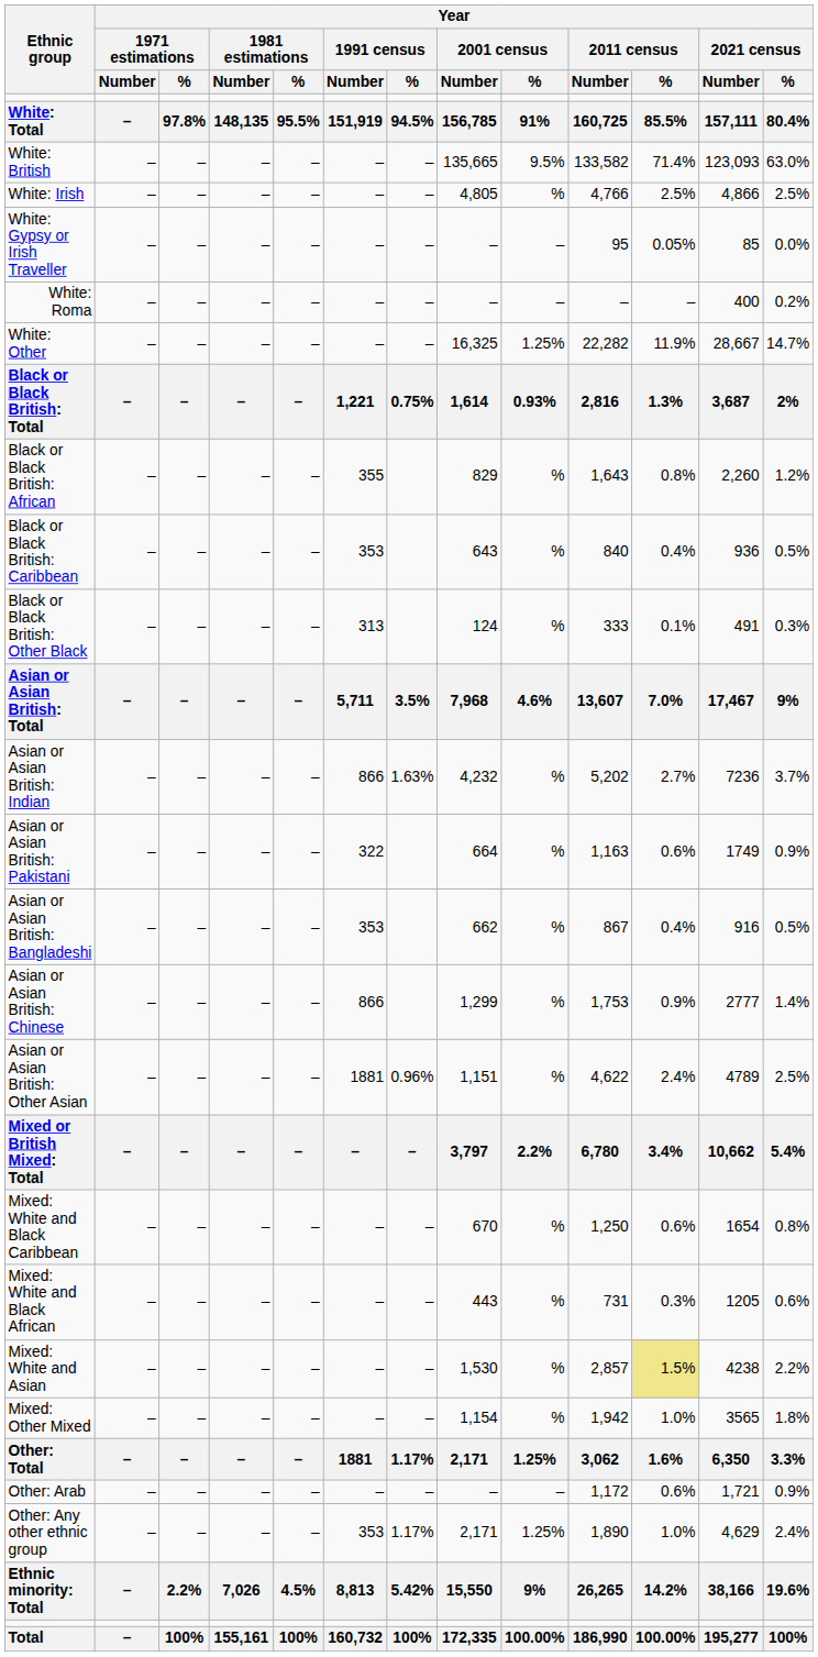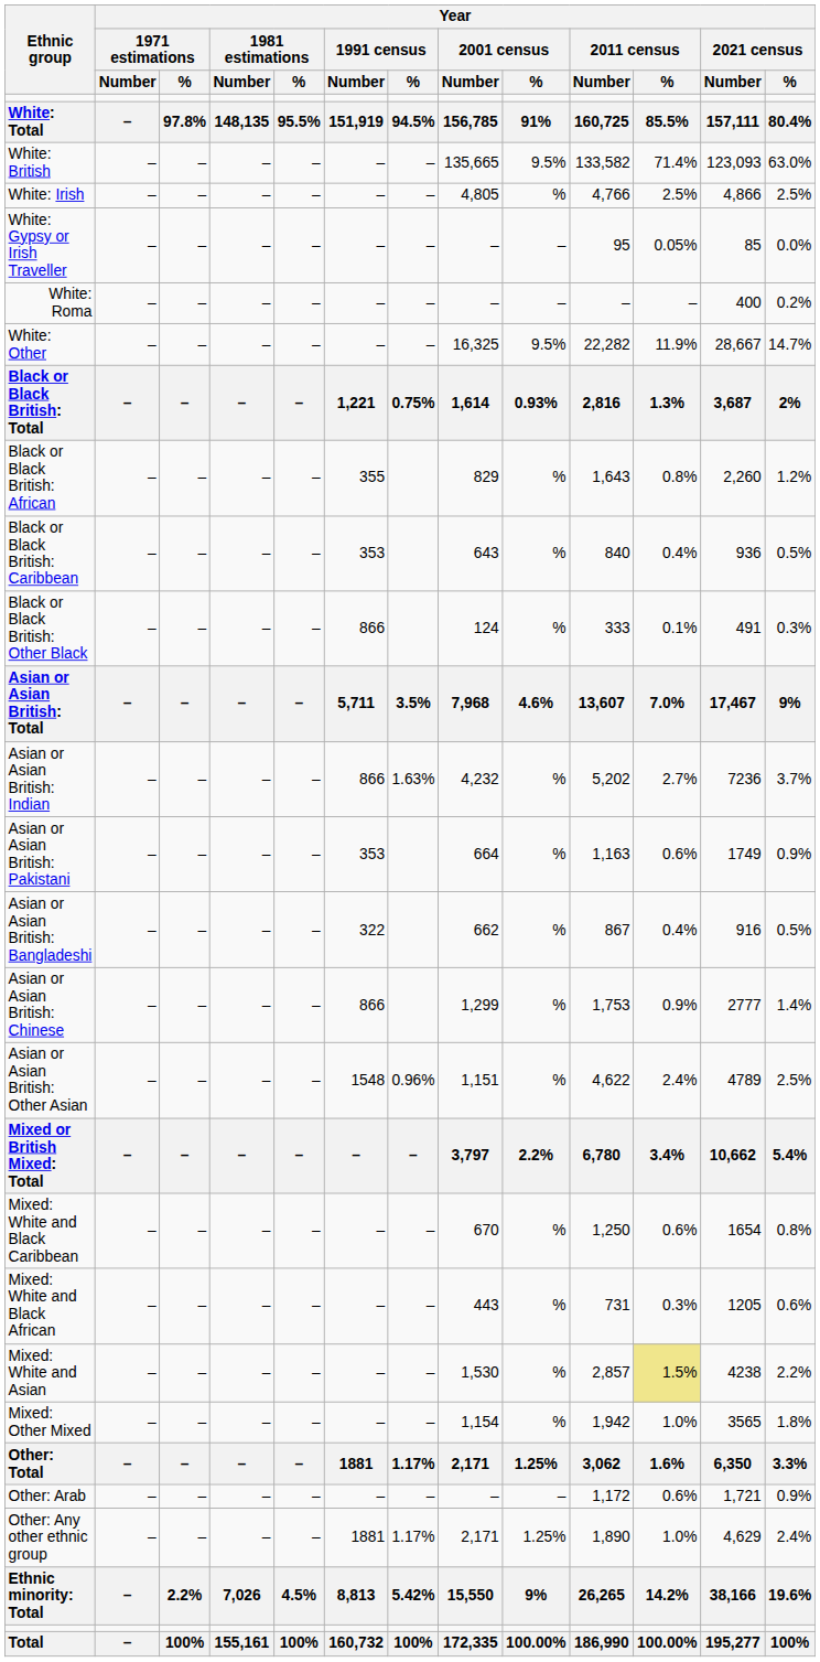 <table class="wikitable sortable" style="text-align:right">
 <tr>
 <th rowspan="3">Ethnic group</th>
 <th colspan="12">Year</th>
 </tr>
 <tr>
 <th colspan="2">1971 estimations</th>
 <th colspan="2">1981 estimations</th>
 <th colspan="2">1991 census</th>
 <th colspan="2">2001 census</th>
 <th colspan="2">2011 census</th>
 <th colspan="2">2021 census</th>
 </tr>
 <tr>
 <th>Number</th>
 <th>%</th>
 <th>Number</th>
 <th>%</th>
 <th>Number</th>
 <th>%</th>
 <th>Number</th>
 <th>%</th>
 <th>Number</th>
 <th>%</th>
 <th>Number</th>
 <th>%</th>
 </tr>
 <tr>
 <td></td>
 <td></td>
 <td></td>
 <td></td>
 <td></td>
 <td></td>
 <td></td>
 <td></td>
 <td></td>
 <td></td>
 <td></td>
 <td></td>
 <td></td>
 </tr>
 <tr>
 <th style="text-align:left"><a href='#'>White</a>: Total</th>
 <th>–</th>
 <th>97.8%</th>
 <th>148,135</th>
 <th>95.5%</th>
 <th>151,919</th>
 <th>94.5%</th>
 <th>156,785</th>
 <th>91%</th>
 <th>160,725</th>
 <th>85.5%</th>
 <th>157,111</th>
 <th>80.4%</th>
 </tr>
 <tr>
 <td style="text-align:left">White: <a href='#'>British</a></td>
 <td>–</td>
 <td>–</td>
 <td>–</td>
 <td>–</td>
 <td>–</td>
 <td>–</td>
 <td>135,665</td>
 <td>9.5%</td>
 <td>133,582</td>
 <td>71.4%</td>
 <td>123,093</td>
 <td>63.0%</td>
 </tr>
 <tr>
 <td style="text-align:left">White: <a href='#'>Irish</a></td>
 <td>–</td>
 <td>–</td>
 <td>–</td>
 <td>–</td>
 <td>–</td>
 <td>–</td>
 <td>4,805</td>
 <td>%</td>
 <td>4,766</td>
 <td>2.5%</td>
 <td>4,866</td>
 <td>2.5%</td>
 </tr>
 <tr>
 <td style="text-align:left">White: <a href='#'>Gypsy or Irish Traveller</a></td>
 <td>–</td>
 <td>–</td>
 <td>–</td>
 <td>–</td>
 <td>–</td>
 <td>–</td>
 <td>–</td>
 <td>–</td>
 <td>95</td>
 <td>0.05%</td>
 <td>85</td>
 <td>0.0%</td>
 </tr>
 <tr>
 <td>White: Roma</td>
 <td>–</td>
 <td>–</td>
 <td>–</td>
 <td>–</td>
 <td>–</td>
 <td>–</td>
 <td>–</td>
 <td>–</td>
 <td>–</td>
 <td>–</td>
 <td>400</td>
 <td>0.2%</td>
 </tr>
 <tr>
 <td style="text-align:left">White: <a href='#'>Other</a></td>
 <td>–</td>
 <td>–</td>
 <td>–</td>
 <td>–</td>
 <td>–</td>
 <td>–</td>
 <td>16,325</td>
-<td>1.25%</td>
+<td>9.5%</td>
 <td>22,282</td>
 <td>11.9%</td>
 <td>28,667</td>
 <td>14.7%</td>
 </tr>
 <tr>
 <th style="text-align:left"><a href='#'>Black or Black British</a>: Total</th>
 <th>–</th>
 <th>–</th>
 <th>–</th>
 <th>–</th>
 <th>1,221</th>
 <th>0.75%</th>
 <th>1,614</th>
 <th>0.93%</th>
 <th>2,816</th>
 <th>1.3%</th>
 <th>3,687</th>
 <th>2%</th>
 </tr>
 <tr>
 <td style="text-align:left">Black or Black British: <a href='#'>African</a></td>
 <td>–</td>
 <td>–</td>
 <td>–</td>
 <td>–</td>
 <td>355</td>
 <td></td>
 <td>829</td>
 <td>%</td>
 <td>1,643</td>
 <td>0.8%</td>
 <td>2,260</td>
 <td>1.2%</td>
 </tr>
 <tr>
 <td style="text-align:left">Black or Black British: <a href='#'>Caribbean</a></td>
 <td>–</td>
 <td>–</td>
 <td>–</td>
 <td>–</td>
 <td>353</td>
 <td></td>
 <td>643</td>
 <td>%</td>
 <td>840</td>
 <td>0.4%</td>
 <td>936</td>
 <td>0.5%</td>
 </tr>
 <tr>
 <td style="text-align:left">Black or Black British: <a href='#'>Other Black</a></td>
 <td>–</td>
 <td>–</td>
 <td>–</td>
 <td>–</td>
-<td>313</td>
+<td>866</td>
 <td></td>
 <td>124</td>
 <td>%</td>
 <td>333</td>
 <td>0.1%</td>
 <td>491</td>
 <td>0.3%</td>
 </tr>
 <tr>
 <th style="text-align:left"><a href='#'>Asian or Asian British</a>: Total</th>
 <th>–</th>
 <th>–</th>
 <th>–</th>
 <th>–</th>
 <th>5,711</th>
 <th>3.5%</th>
 <th>7,968</th>
 <th>4.6%</th>
 <th>13,607</th>
 <th>7.0%</th>
 <th>17,467</th>
 <th>9%</th>
 </tr>
 <tr>
 <td style="text-align:left">Asian or Asian British: <a href='#'>Indian</a></td>
 <td>–</td>
 <td>–</td>
 <td>–</td>
 <td>–</td>
 <td>866</td>
 <td>1.63%</td>
 <td>4,232</td>
 <td>%</td>
 <td>5,202</td>
 <td>2.7%</td>
 <td>7236</td>
 <td>3.7%</td>
 </tr>
 <tr>
 <td style="text-align:left">Asian or Asian British: <a href='#'>Pakistani</a></td>
 <td>–</td>
 <td>–</td>
 <td>–</td>
 <td>–</td>
-<td>322</td>
+<td>353</td>
 <td></td>
 <td>664</td>
 <td>%</td>
 <td>1,163</td>
 <td>0.6%</td>
 <td>1749</td>
 <td>0.9%</td>
 </tr>
 <tr>
 <td style="text-align:left">Asian or Asian British: <a href='#'>Bangladeshi</a></td>
 <td>–</td>
 <td>–</td>
 <td>–</td>
 <td>–</td>
-<td>353</td>
+<td>322</td>
 <td></td>
 <td>662</td>
 <td>%</td>
 <td>867</td>
 <td>0.4%</td>
 <td>916</td>
 <td>0.5%</td>
 </tr>
 <tr>
 <td style="text-align:left">Asian or Asian British: <a href='#'>Chinese</a></td>
 <td>–</td>
 <td>–</td>
 <td>–</td>
 <td>–</td>
 <td>866</td>
 <td></td>
 <td>1,299</td>
 <td>%</td>
 <td>1,753</td>
 <td>0.9%</td>
 <td>2777</td>
 <td>1.4%</td>
 </tr>
 <tr>
 <td style="text-align:left">Asian or Asian British: Other Asian</td>
 <td>–</td>
 <td>–</td>
 <td>–</td>
 <td>–</td>
-<td>1881</td>
+<td>1548</td>
 <td>0.96%</td>
 <td>1,151</td>
 <td>%</td>
 <td>4,622</td>
 <td>2.4%</td>
 <td>4789</td>
 <td>2.5%</td>
 </tr>
 <tr>
 <th style="text-align:left"><a href='#'>Mixed or British Mixed</a>: Total</th>
 <th>–</th>
 <th>–</th>
 <th>–</th>
 <th>–</th>
 <th>–</th>
 <th>–</th>
 <th>3,797</th>
 <th>2.2%</th>
 <th>6,780</th>
 <th>3.4%</th>
 <th>10,662</th>
 <th>5.4%</th>
 </tr>
 <tr>
 <td style="text-align:left">Mixed: White and Black Caribbean</td>
 <td>–</td>
 <td>–</td>
 <td>–</td>
 <td>–</td>
 <td>–</td>
 <td>–</td>
 <td>670</td>
 <td>%</td>
 <td>1,250</td>
 <td>0.6%</td>
 <td>1654</td>
 <td>0.8%</td>
 </tr>
 <tr>
 <td style="text-align:left">Mixed: White and Black African</td>
 <td>–</td>
 <td>–</td>
 <td>–</td>
 <td>–</td>
 <td>–</td>
 <td>–</td>
 <td>443</td>
 <td>%</td>
 <td>731</td>
 <td>0.3%</td>
 <td>1205</td>
 <td>0.6%</td>
 </tr>
 <tr>
 <td style="text-align:left">Mixed: White and Asian</td>
 <td>–</td>
 <td>–</td>
 <td>–</td>
 <td>–</td>
 <td>–</td>
 <td>–</td>
 <td>1,530</td>
 <td>%</td>
 <td>2,857</td>
 <td style="background: khaki;">1.5%</td>
 <td>4238</td>
 <td>2.2%</td>
 </tr>
 <tr>
 <td style="text-align:left">Mixed: Other Mixed</td>
 <td>–</td>
 <td>–</td>
 <td>–</td>
 <td>–</td>
 <td>–</td>
 <td>–</td>
 <td>1,154</td>
 <td>%</td>
 <td>1,942</td>
 <td>1.0%</td>
 <td>3565</td>
 <td>1.8%</td>
 </tr>
 <tr>
 <th style="text-align:left">Other: Total</th>
 <th>–</th>
 <th>–</th>
 <th>–</th>
 <th>–</th>
 <th>1881</th>
 <th>1.17%</th>
 <th>2,171</th>
 <th>1.25%</th>
 <th>3,062</th>
 <th>1.6%</th>
 <th>6,350</th>
 <th>3.3%</th>
 </tr>
 <tr>
 <td style="text-align:left">Other: Arab</td>
 <td>–</td>
 <td>–</td>
 <td>–</td>
 <td>–</td>
 <td>–</td>
 <td>–</td>
 <td>–</td>
 <td>–</td>
 <td>1,172</td>
 <td>0.6%</td>
 <td>1,721</td>
 <td>0.9%</td>
 </tr>
 <tr>
 <td style="text-align:left">Other: Any other ethnic group</td>
 <td>–</td>
 <td>–</td>
 <td>–</td>
 <td>–</td>
-<td>353</td>
+<td>1881</td>
 <td>1.17%</td>
 <td>2,171</td>
 <td>1.25%</td>
 <td>1,890</td>
 <td>1.0%</td>
 <td>4,629</td>
 <td>2.4%</td>
 </tr>
 <tr>
 <th style="text-align:left">Ethnic minority: Total</th>
 <th>–</th>
 <th>2.2%</th>
 <th>7,026</th>
 <th>4.5%</th>
 <th>8,813</th>
 <th>5.42%</th>
 <th>15,550</th>
 <th>9%</th>
 <th>26,265</th>
 <th>14.2%</th>
 <th>38,166</th>
 <th>19.6%</th>
 </tr>
 <tr>
 <td></td>
 <td></td>
 <td></td>
 <td></td>
 <td></td>
 <td></td>
 <td></td>
 <td></td>
 <td></td>
 <td></td>
 <td></td>
 <td></td>
 <td></td>
 </tr>
 <tr>
 <th style="text-align:left">Total</th>
 <th>–</th>
 <th>100%</th>
 <th>155,161</th>
 <th>100%</th>
 <th>160,732</th>
 <th>100%</th>
 <th>172,335</th>
 <th>100.00%</th>
 <th>186,990</th>
 <th>100.00%</th>
 <th>195,277</th>
 <th>100%</th>
 </tr>
 </table>
